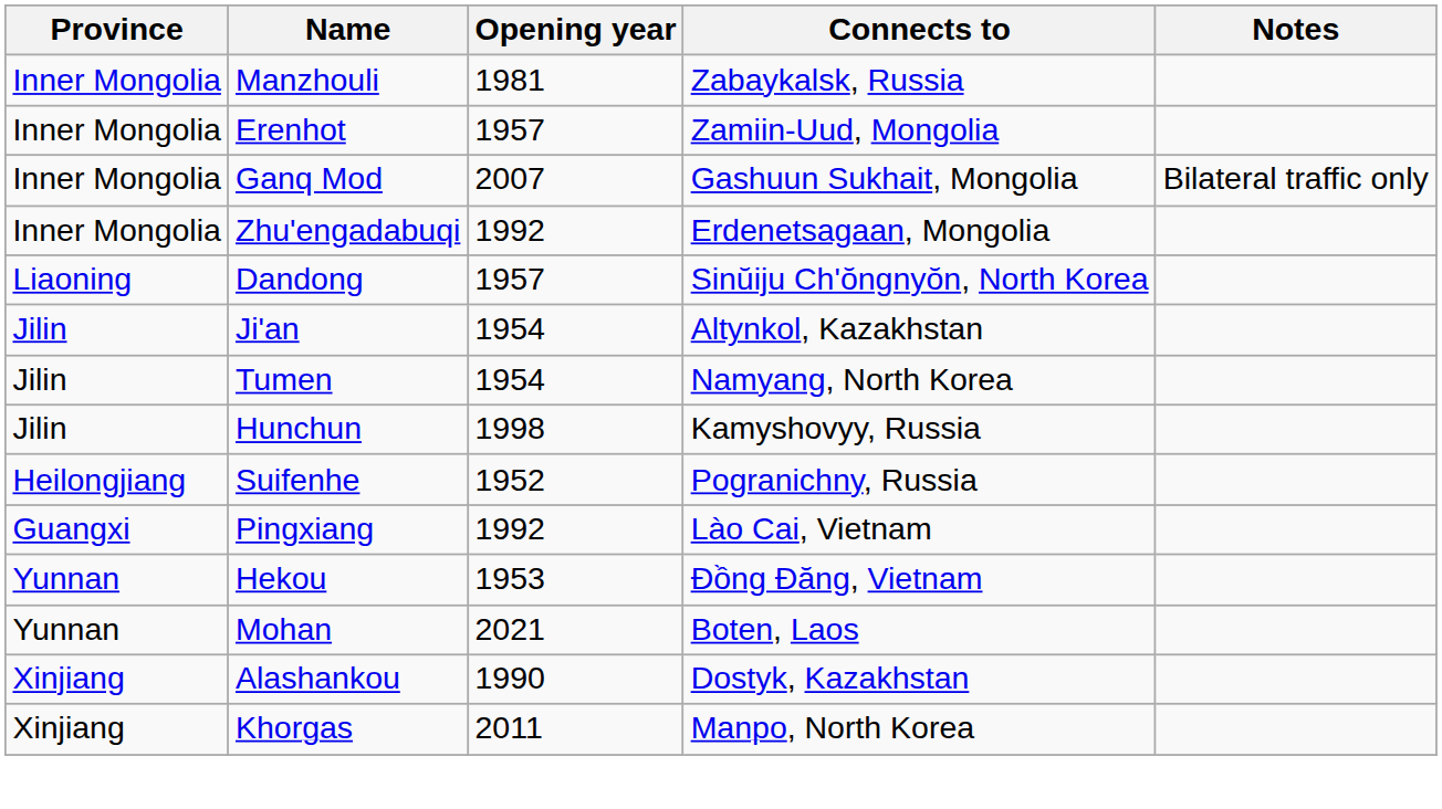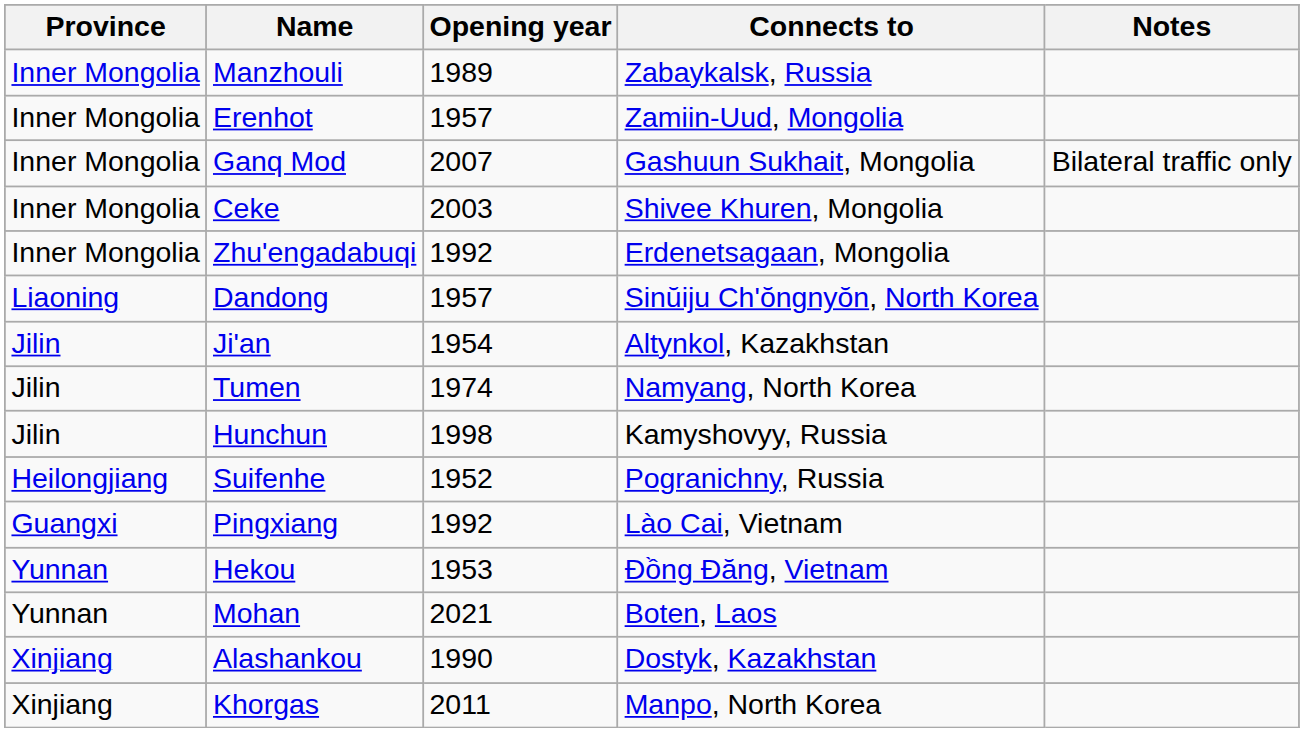 <table class="wikitable sortable">
 <tr>
 <th>Province</th>
 <th>Name</th>
 <th>Opening year</th>
 <th>Connects to</th>
 <th>Notes</th>
 </tr>
 <tr>
 <td><a href='#'>Inner Mongolia</a></td>
 <td><a href='#'>Manzhouli</a></td>
-<td>1981</td>
+<td>1989</td>
 <td><a href='#'>Zabaykalsk</a>, <a href='#'>Russia</a></td>
 <td></td>
 </tr>
 <tr>
 <td>Inner Mongolia</td>
 <td><a href='#'>Erenhot</a></td>
 <td>1957</td>
 <td><a href='#'>Zamiin-Uud</a>, <a href='#'>Mongolia</a></td>
 </tr>
 <tr>
 <td>Inner Mongolia</td>
 <td><a href='#'>Ganq Mod</a></td>
 <td>2007</td>
 <td><a href='#'>Gashuun Sukhait</a>, Mongolia</td>
 <td>Bilateral traffic only</td>
+</tr>
+<tr>
+<td>Inner Mongolia</td>
+<td><a href='#'>Ceke</a></td>
+<td>2003</td>
+<td><a href='#'>Shivee Khuren</a>, Mongolia</td>
+<td></td>
 </tr>
 <tr>
 <td>Inner Mongolia</td>
 <td><a href='#'>Zhu'engadabuqi</a></td>
 <td>1992</td>
 <td><a href='#'>Erdenetsagaan</a>, Mongolia</td>
 <td></td>
 </tr>
 <tr>
 <td><a href='#'>Liaoning</a></td>
 <td><a href='#'>Dandong</a></td>
 <td>1957</td>
 <td><a href='#'>Sinŭiju Ch'ŏngnyŏn</a>, <a href='#'>North Korea</a></td>
 <td></td>
 </tr>
 <tr>
 <td><a href='#'>Jilin</a></td>
 <td><a href='#'>Ji'an</a></td>
 <td>1954</td>
 <td><a href='#'>Altynkol</a>, Kazakhstan</td>
 <td></td>
 </tr>
 <tr>
 <td>Jilin</td>
 <td><a href='#'>Tumen</a></td>
-<td>1954</td>
+<td>1974</td>
 <td><a href='#'>Namyang</a>, North Korea</td>
 <td></td>
 </tr>
 <tr>
 <td>Jilin</td>
 <td><a href='#'>Hunchun</a></td>
 <td>1998</td>
 <td>Kamyshovyy, Russia</td>
 <td></td>
 </tr>
 <tr>
 <td><a href='#'>Heilongjiang</a></td>
 <td><a href='#'>Suifenhe</a></td>
 <td>1952</td>
 <td><a href='#'>Pogranichny</a>, Russia</td>
 <td></td>
 </tr>
 <tr>
 <td><a href='#'>Guangxi</a></td>
 <td><a href='#'>Pingxiang</a></td>
 <td>1992</td>
 <td><a href='#'>Lào Cai</a>, Vietnam</td>
 <td></td>
 </tr>
 <tr>
 <td><a href='#'>Yunnan</a></td>
 <td><a href='#'>Hekou</a></td>
 <td>1953</td>
 <td><a href='#'>Đồng Đăng</a>, <a href='#'>Vietnam</a></td>
 <td></td>
 </tr>
 <tr>
 <td>Yunnan</td>
 <td><a href='#'>Mohan</a></td>
 <td>2021</td>
 <td><a href='#'>Boten</a>, <a href='#'>Laos</a></td>
 <td></td>
 </tr>
 <tr>
 <td><a href='#'>Xinjiang</a></td>
 <td><a href='#'>Alashankou</a></td>
 <td>1990</td>
 <td><a href='#'>Dostyk</a>, <a href='#'>Kazakhstan</a></td>
 <td></td>
 </tr>
 <tr>
 <td>Xinjiang</td>
 <td><a href='#'>Khorgas</a></td>
 <td>2011</td>
 <td><a href='#'>Manpo</a>, North Korea</td>
 <td></td>
 </tr>
 </table>
